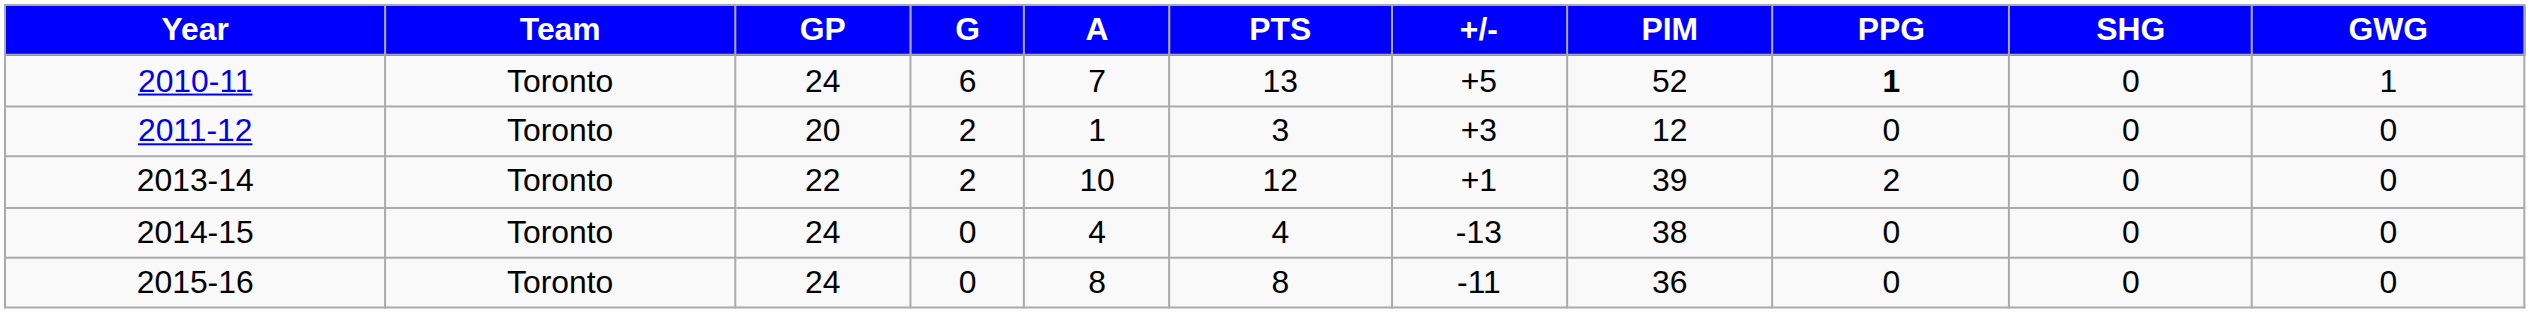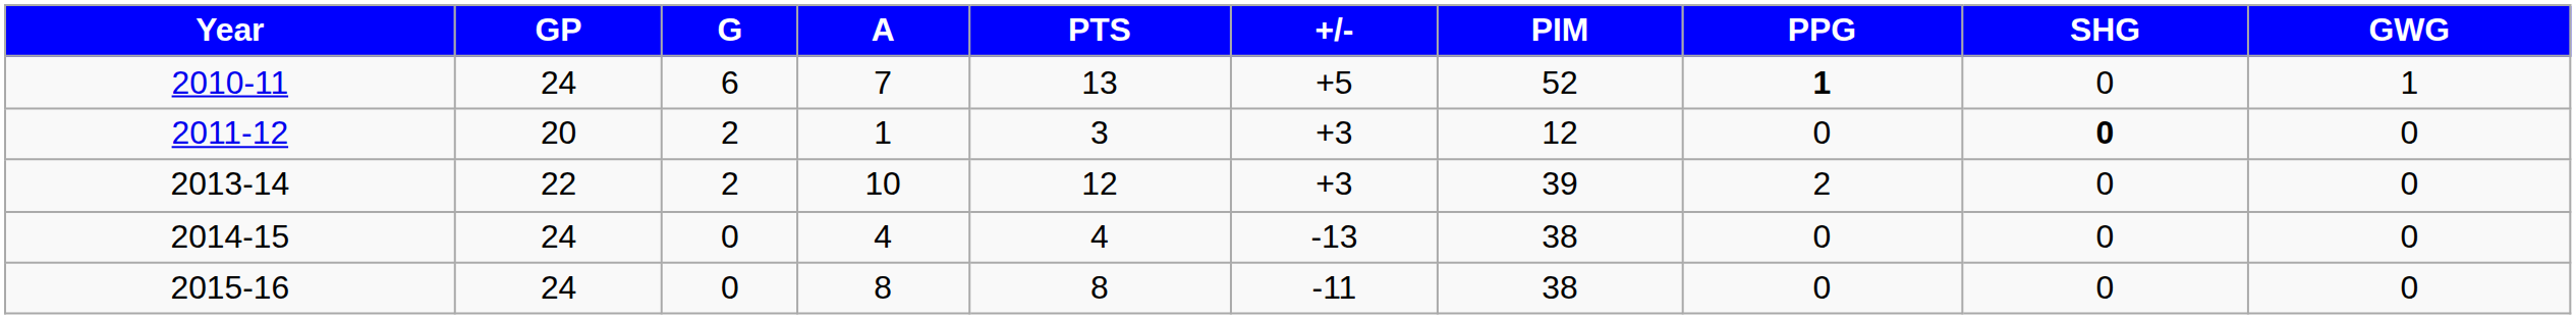 <table class="wikitable" width="80%">
 <tr align="center"  style=" background:blue;color:#FFFFFF;">
 <td><strong>Year</strong></td>
-<td><strong>Team</strong></td>
 <td><strong>GP</strong></td>
 <td><strong>G</strong></td>
 <td><strong>A</strong></td>
 <td><strong>PTS</strong></td>
 <td><strong>+/-</strong></td>
 <td><strong>PIM</strong></td>
 <td><strong>PPG</strong></td>
 <td><strong>SHG</strong></td>
 <td><strong>GWG</strong></td>
 </tr>
 <tr align="center" bgcolor="">
 <td><a href='#'>2010-11</a></td>
-<td>Toronto</td>
 <td>24</td>
 <td>6</td>
 <td>7</td>
 <td>13</td>
 <td>+5</td>
 <td>52</td>
 <td><strong>1</strong></td>
 <td>0</td>
 <td>1</td>
 </tr>
 <tr align="center" bgcolor="">
 <td><a href='#'>2011-12</a></td>
-<td>Toronto</td>
 <td>20</td>
 <td>2</td>
 <td>1</td>
 <td>3</td>
 <td>+3</td>
 <td>12</td>
 <td>0</td>
-<td>0</td>
+<td><strong>0</strong></td>
 <td>0</td>
 </tr>
 <tr align="center" bgcolor="">
 <td>2013-14</td>
-<td>Toronto</td>
 <td>22</td>
 <td>2</td>
 <td>10</td>
 <td>12</td>
-<td>+1</td>
+<td>+3</td>
 <td>39</td>
 <td>2</td>
 <td>0</td>
 <td>0</td>
 </tr>
 <tr align="center" bgcolor="">
 <td>2014-15</td>
-<td>Toronto</td>
 <td>24</td>
 <td>0</td>
 <td>4</td>
 <td>4</td>
 <td>-13</td>
 <td>38</td>
 <td>0</td>
 <td>0</td>
 <td>0</td>
 </tr>
 <tr align="center" bgcolor="">
 <td>2015-16</td>
-<td>Toronto</td>
 <td>24</td>
 <td>0</td>
 <td>8</td>
 <td>8</td>
 <td>-11</td>
-<td>36</td>
+<td>38</td>
 <td>0</td>
 <td>0</td>
 <td>0</td>
 </tr>
 </table>
